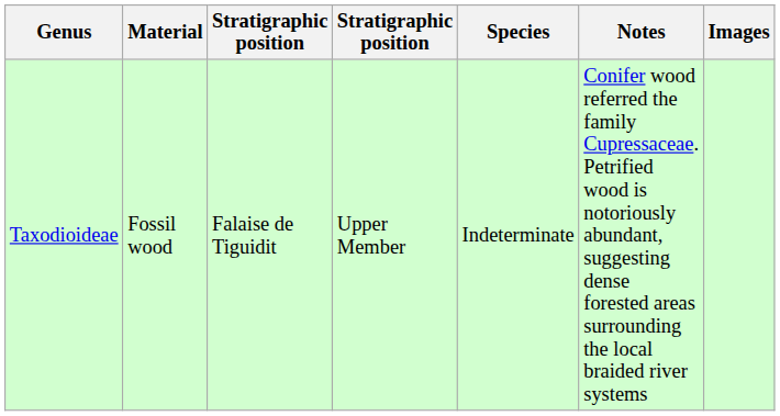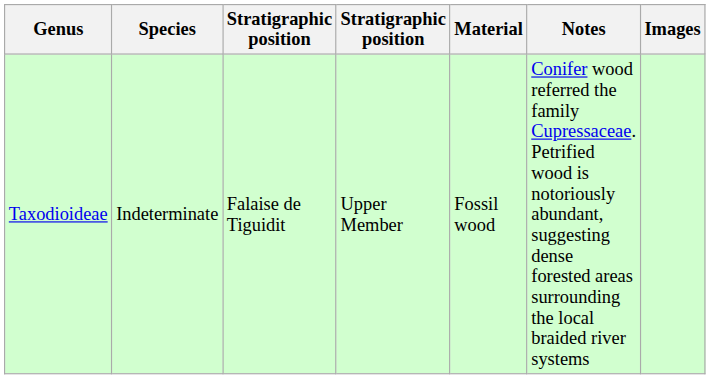 <table class="wikitable">
 <tr>
 <th>Genus</th>
-<th>Material</th>
+<th>Species</th>
 <th>Stratigraphic position</th>
 <th>Stratigraphic position</th>
-<th>Species</th>
+<th>Material</th>
 <th>Notes</th>
 <th>Images</th>
 </tr>
 <tr>
 <td style="background:#D1FFCF;"><a href='#'>Taxodioideae</a></td>
-<td style="background:#D1FFCF;">Fossil wood</td>
+<td style="background:#D1FFCF;">Indeterminate</td>
 <td style="background:#D1FFCF;">Falaise de Tiguidit</td>
 <td style="background:#D1FFCF;">Upper Member</td>
-<td style="background:#D1FFCF;">Indeterminate</td>
+<td style="background:#D1FFCF;">Fossil wood</td>
 <td style="background:#D1FFCF;"><a href='#'>Conifer</a> wood referred the family <a href='#'>Cupressaceae</a>. Petrified wood is notoriously abundant, suggesting dense forested areas surrounding the local braided river systems</td>
 <td style="background:#D1FFCF;"></td>
 </tr>
 </table>
